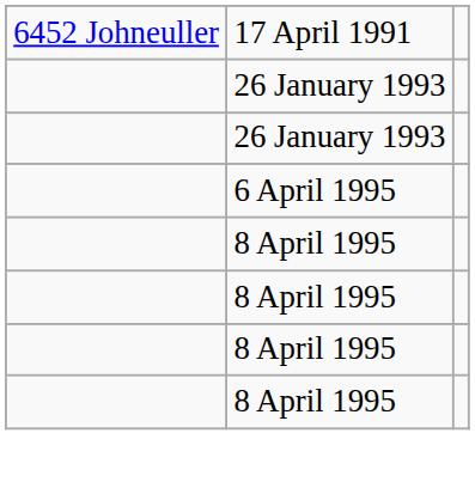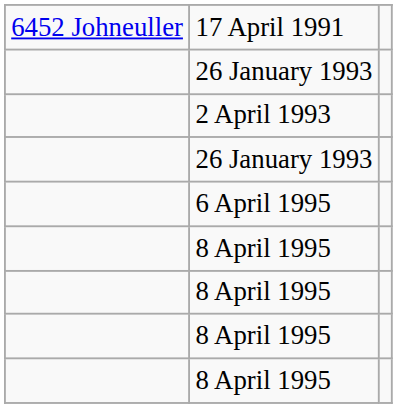 <table class="wikitable floatright" style="font-size: 0.9em;">
 <tr>
 <td><a href='#'>6452 Johneuller</a></td>
 <td>17 April 1991</td>
 <td></td>
 </tr>
 <tr>
 <td></td>
 <td>26 January 1993</td>
+<td></td>
+</tr>
+<tr>
+<td></td>
+<td>2 April 1993</td>
 <td></td>
 </tr>
 <tr>
 <td></td>
 <td>26 January 1993</td>
 <td></td>
 </tr>
 <tr>
 <td></td>
 <td>6 April 1995</td>
 <td></td>
 </tr>
 <tr>
 <td></td>
 <td>8 April 1995</td>
 <td></td>
 </tr>
 <tr>
 <td></td>
 <td>8 April 1995</td>
 <td></td>
 </tr>
 <tr>
 <td></td>
 <td>8 April 1995</td>
 <td></td>
 </tr>
 <tr>
 <td></td>
 <td>8 April 1995</td>
 <td></td>
 </tr>
 </table>
